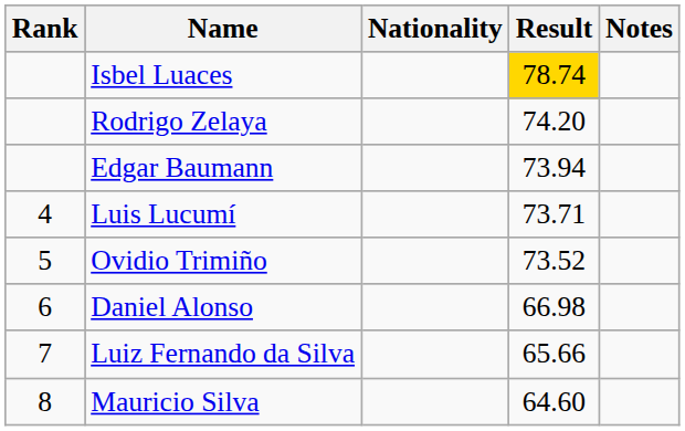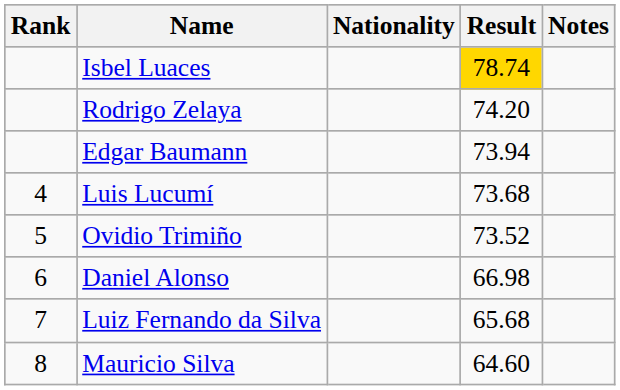 <table class="wikitable sortable" style="text-align:center;font-size:95%">
 <tr>
 <th>Rank</th>
 <th>Name</th>
 <th>Nationality</th>
 <th>Result</th>
 <th>Notes</th>
 </tr>
 <tr>
 <td></td>
 <td align=left><a href='#'>Isbel Luaces</a></td>
 <td align=left></td>
 <td style="background: gold;">78.74</td>
 <td></td>
 </tr>
 <tr>
 <td></td>
 <td align=left><a href='#'>Rodrigo Zelaya</a></td>
 <td align=left></td>
 <td>74.20</td>
 <td></td>
 </tr>
 <tr>
 <td></td>
 <td align=left><a href='#'>Edgar Baumann</a></td>
 <td align=left></td>
 <td>73.94</td>
 <td></td>
 </tr>
 <tr>
 <td>4</td>
 <td align=left><a href='#'>Luis Lucumí</a></td>
 <td align=left></td>
-<td>73.71</td>
+<td>73.68</td>
 <td></td>
 </tr>
 <tr>
 <td>5</td>
 <td align=left><a href='#'>Ovidio Trimiño</a></td>
 <td align=left></td>
 <td>73.52</td>
 <td></td>
 </tr>
 <tr>
 <td>6</td>
 <td align=left><a href='#'>Daniel Alonso</a></td>
 <td align=left></td>
 <td>66.98</td>
 <td></td>
 </tr>
 <tr>
 <td>7</td>
 <td align=left><a href='#'>Luiz Fernando da Silva</a></td>
 <td align=left></td>
-<td>65.66</td>
+<td>65.68</td>
 <td></td>
 </tr>
 <tr>
 <td>8</td>
 <td align=left><a href='#'>Mauricio Silva</a></td>
 <td align=left></td>
 <td>64.60</td>
 <td></td>
 </tr>
 </table>
